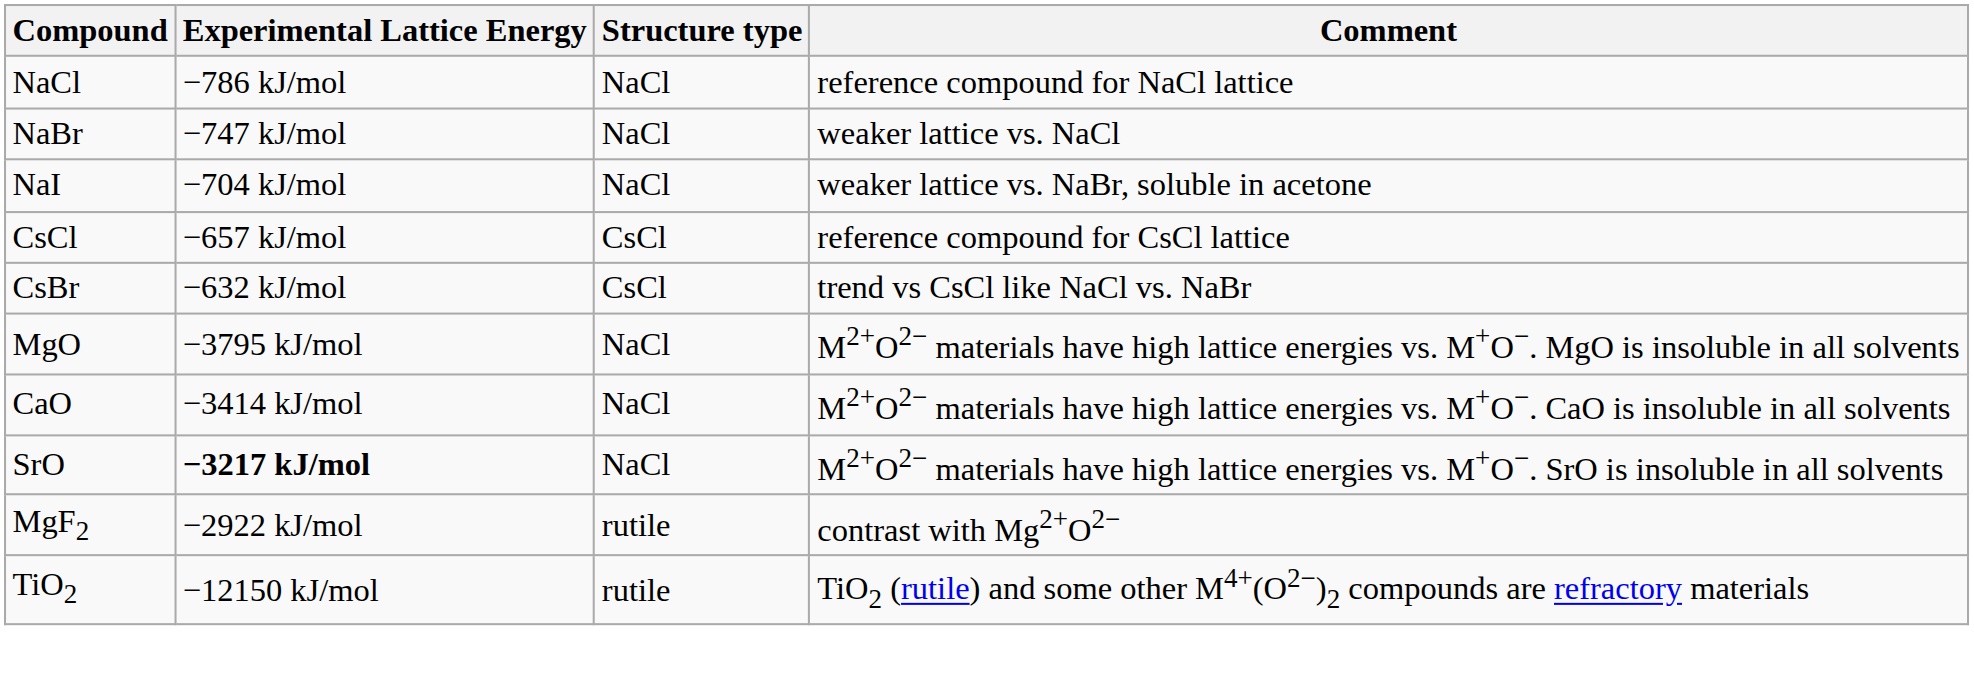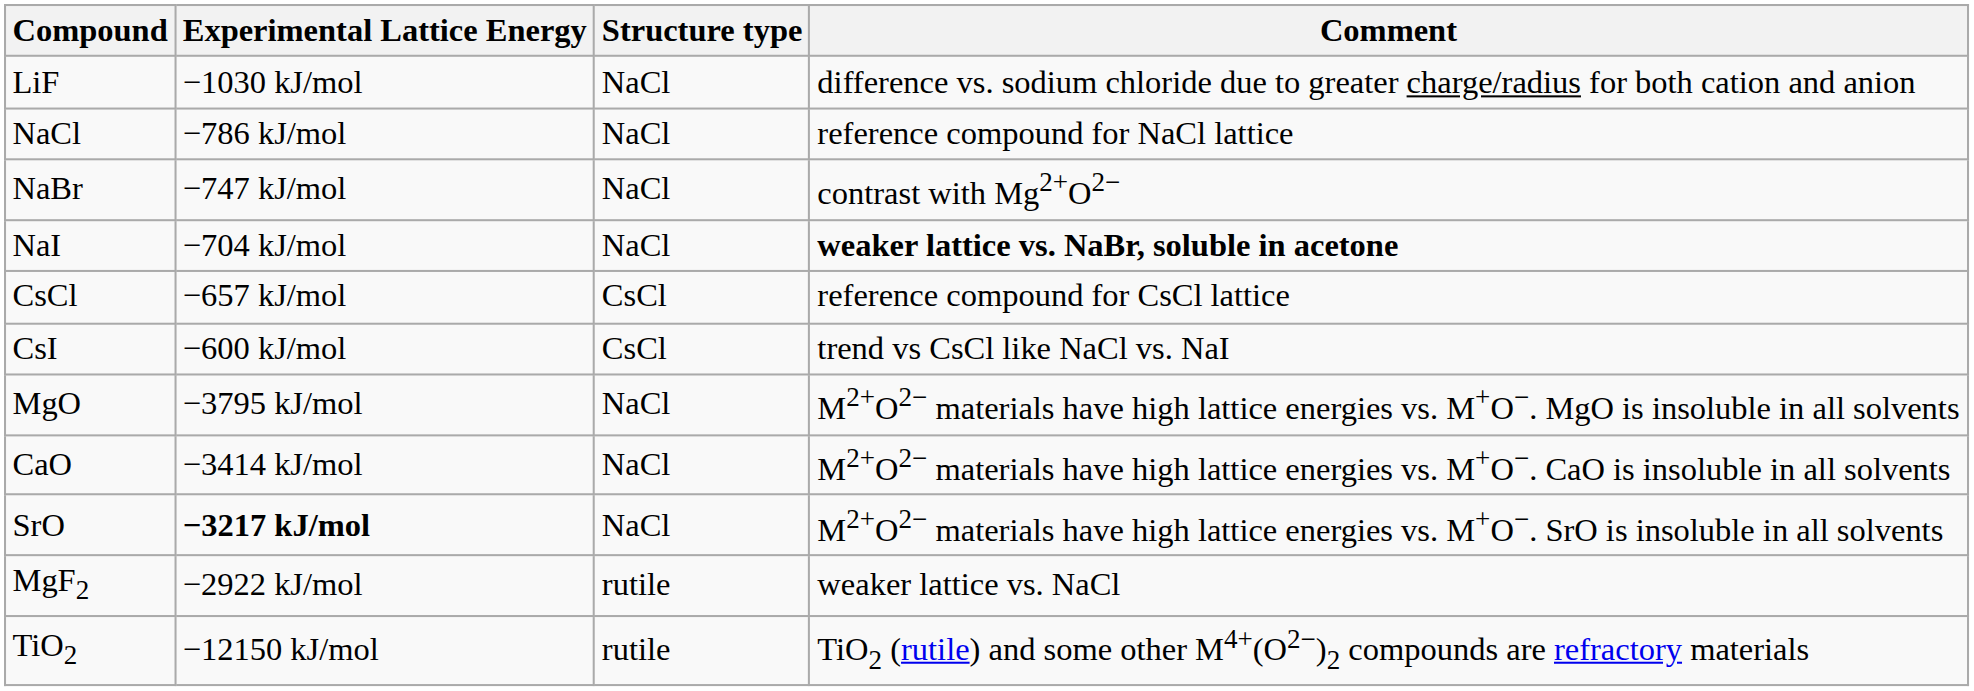 <table class="wikitable" border="1">
 <tr>
 <th>Compound</th>
 <th>Experimental Lattice Energy</th>
 <th>Structure type</th>
 <th>Comment</th>
+</tr>
+<tr>
+<td>LiF</td>
+<td>−1030 kJ/mol</td>
+<td>NaCl</td>
+<td>difference vs. sodium chloride due to greater <u>charge/radius</u> for both cation and anion</td>
 </tr>
 <tr>
 <td>NaCl</td>
 <td>−786 kJ/mol</td>
 <td>NaCl</td>
 <td>reference compound for NaCl lattice</td>
 </tr>
 <tr>
 <td>NaBr</td>
 <td>−747 kJ/mol</td>
 <td>NaCl</td>
-<td>weaker lattice vs. NaCl</td>
+<td>contrast with Mg<sup>2+</sup>O<sup>2−</sup></td>
 </tr>
 <tr |>
 <td>NaI</td>
 <td>−704 kJ/mol</td>
 <td>NaCl</td>
-<td>weaker lattice vs. NaBr, soluble in acetone</td>
+<td><strong>weaker lattice vs. NaBr, soluble in acetone</strong></td>
 </tr>
 <tr>
 <td>CsCl</td>
 <td>−657 kJ/mol</td>
 <td>CsCl</td>
 <td>reference compound for CsCl lattice</td>
 </tr>
 <tr>
-<td>CsBr</td>
-<td>−632 kJ/mol</td>
+<td>CsI</td>
+<td>−600 kJ/mol</td>
 <td>CsCl</td>
-<td>trend vs CsCl like NaCl vs. NaBr</td>
+<td>trend vs CsCl like NaCl vs. NaI</td>
 </tr>
 <tr>
 <td>MgO</td>
 <td>−3795 kJ/mol</td>
 <td>NaCl</td>
 <td>M<sup>2+</sup>O<sup>2−</sup> materials have high lattice energies vs. M<sup>+</sup>O<sup>−</sup>. MgO is insoluble in all solvents</td>
 </tr>
 <tr>
 <td>CaO</td>
 <td>−3414 kJ/mol</td>
 <td>NaCl</td>
 <td>M<sup>2+</sup>O<sup>2−</sup> materials have high lattice energies vs. M<sup>+</sup>O<sup>−</sup>. CaO is insoluble in all solvents</td>
 </tr>
 <tr>
 <td>SrO</td>
 <td><strong>−3217 kJ/mol</strong></td>
 <td>NaCl</td>
 <td>M<sup>2+</sup>O<sup>2−</sup> materials have high lattice energies vs. M<sup>+</sup>O<sup>−</sup>. SrO is insoluble in all solvents</td>
 </tr>
 <tr>
 <td>MgF<sub>2</sub></td>
 <td>−2922 kJ/mol</td>
 <td>rutile</td>
-<td>contrast with Mg<sup>2+</sup>O<sup>2−</sup></td>
+<td>weaker lattice vs. NaCl</td>
 </tr>
 <tr>
 <td>TiO<sub>2</sub></td>
 <td>−12150 kJ/mol</td>
 <td>rutile</td>
 <td>TiO<sub>2</sub> (<a href='#'>rutile</a>) and some other M<sup>4+</sup>(O<sup>2−</sup>)<sub>2</sub> compounds are <a href='#'>refractory</a> materials</td>
 </tr>
 </table>
